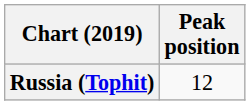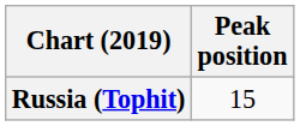 <table class="wikitable plainrowheaders" style="text-align:center;">
 <tr>
 <th>Chart (2019)</th>
 <th>Peak<br>position</th>
 </tr>
 <tr>
 <th scope="row">Russia (<a href='#'>Tophit</a>)</th>
-<td>12</td>
+<td>15</td>
 </tr>
 </table>
